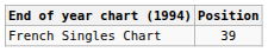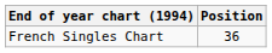 <table class="wikitable sortable">
 <tr>
 <th>End of year chart (1994)</th>
 <th style="text-align:center;">Position</th>
 </tr>
 <tr>
 <td align="left">French Singles Chart</td>
-<td style="text-align:center;">39</td>
+<td style="text-align:center;">36</td>
 </tr>
 </table>
